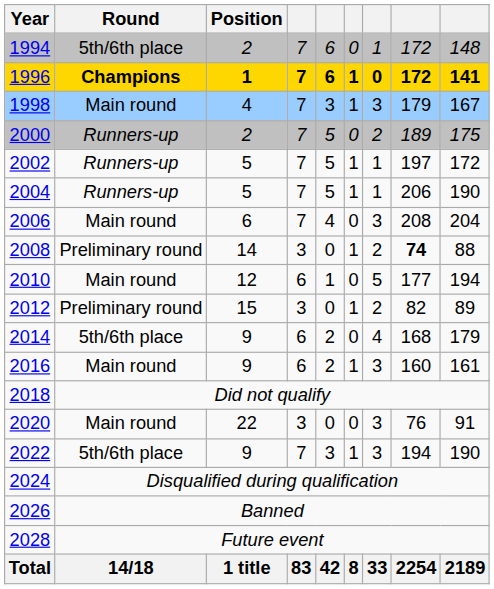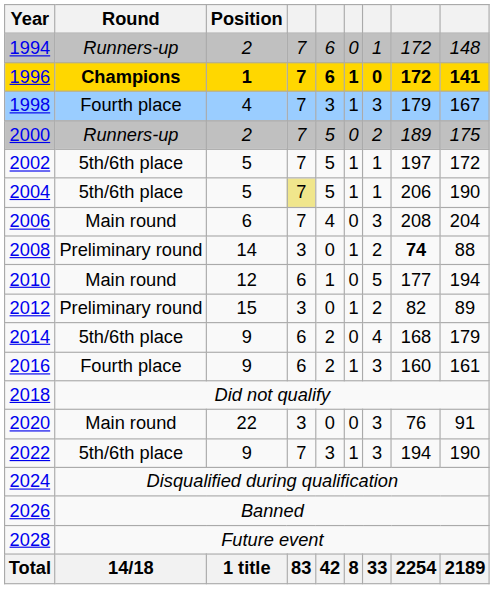 <table class="wikitable" style="text-align: center;">
 <tr>
 <th>Year</th>
 <th>Round</th>
 <th>Position</th>
 <th></th>
 <th></th>
 <th></th>
 <th></th>
 <th></th>
 <th></th>
 </tr>
 <tr style="background:silver;">
 <td> <a href='#'>1994</a></td>
-<td>5th/6th place</td>
+<td><em>Runners-up</em></td>
 <td><em>2</em></td>
 <td><em>7</em></td>
 <td><em>6</em></td>
 <td><em>0</em></td>
 <td><em>1</em></td>
 <td><em>172</em></td>
 <td><em>148</em></td>
 </tr>
 <tr style="background:gold;">
 <td> <a href='#'>1996</a></td>
 <td><strong>Champions</strong></td>
 <td><strong>1</strong></td>
 <td><strong>7</strong></td>
 <td><strong>6</strong></td>
 <td><strong>1</strong></td>
 <td><strong>0</strong></td>
 <td><strong>172</strong></td>
 <td><strong>141</strong></td>
 </tr>
 <tr style="background:#9acdff;">
 <td> <a href='#'>1998</a></td>
-<td>Main round</td>
+<td>Fourth place</td>
 <td>4</td>
 <td>7</td>
 <td>3</td>
 <td>1</td>
 <td>3</td>
 <td>179</td>
 <td>167</td>
 </tr>
 <tr style="background:silver;">
 <td> <a href='#'>2000</a></td>
 <td><em>Runners-up</em></td>
 <td><em>2</em></td>
 <td><em>7</em></td>
 <td><em>5</em></td>
 <td><em>0</em></td>
 <td><em>2</em></td>
 <td><em>189</em></td>
 <td><em>175</em></td>
 </tr>
 <tr>
 <td> <a href='#'>2002</a></td>
-<td><em>Runners-up</em></td>
+<td>5th/6th place</td>
 <td>5</td>
 <td>7</td>
 <td>5</td>
 <td>1</td>
 <td>1</td>
 <td>197</td>
 <td>172</td>
 </tr>
 <tr>
 <td> <a href='#'>2004</a></td>
-<td><em>Runners-up</em></td>
+<td>5th/6th place</td>
 <td>5</td>
-<td>7</td>
+<td style="background: khaki;">7</td>
 <td>5</td>
 <td>1</td>
 <td>1</td>
 <td>206</td>
 <td>190</td>
 </tr>
 <tr>
 <td> <a href='#'>2006</a></td>
 <td>Main round</td>
 <td>6</td>
 <td>7</td>
 <td>4</td>
 <td>0</td>
 <td>3</td>
 <td>208</td>
 <td>204</td>
 </tr>
 <tr>
 <td> <a href='#'>2008</a></td>
 <td>Preliminary round</td>
 <td>14</td>
 <td>3</td>
 <td>0</td>
 <td>1</td>
 <td>2</td>
 <td><strong>74</strong></td>
 <td>88</td>
 </tr>
 <tr>
 <td> <a href='#'>2010</a></td>
 <td>Main round</td>
 <td>12</td>
 <td>6</td>
 <td>1</td>
 <td>0</td>
 <td>5</td>
 <td>177</td>
 <td>194</td>
 </tr>
 <tr>
 <td> <a href='#'>2012</a></td>
 <td>Preliminary round</td>
 <td>15</td>
 <td>3</td>
 <td>0</td>
 <td>1</td>
 <td>2</td>
 <td>82</td>
 <td>89</td>
 </tr>
 <tr>
 <td> <a href='#'>2014</a></td>
 <td>5th/6th place</td>
 <td>9</td>
 <td>6</td>
 <td>2</td>
 <td>0</td>
 <td>4</td>
 <td>168</td>
 <td>179</td>
 </tr>
 <tr>
 <td> <a href='#'>2016</a></td>
-<td>Main round</td>
+<td>Fourth place</td>
 <td>9</td>
 <td>6</td>
 <td>2</td>
 <td>1</td>
 <td>3</td>
 <td>160</td>
 <td>161</td>
 </tr>
 <tr>
 <td> <a href='#'>2018</a></td>
 <td colspan=8><em>Did not qualify</em></td>
 </tr>
 <tr>
 <td>   <a href='#'>2020</a></td>
 <td>Main round</td>
 <td>22</td>
 <td>3</td>
 <td>0</td>
 <td>0</td>
 <td>3</td>
 <td>76</td>
 <td>91</td>
 </tr>
 <tr>
 <td>  <a href='#'>2022</a></td>
 <td>5th/6th place</td>
 <td>9</td>
 <td>7</td>
 <td>3</td>
 <td>1</td>
 <td>3</td>
 <td>194</td>
 <td>190</td>
 </tr>
 <tr>
 <td> <a href='#'>2024</a></td>
 <td colspan=8><em>Disqualified during qualification</em></td>
 </tr>
 <tr>
 <td>   <a href='#'>2026</a></td>
 <td colspan=8><em>Banned</em></td>
 </tr>
 <tr>
 <td>   <a href='#'>2028</a></td>
 <td colspan=8><em>Future event</em></td>
 </tr>
 <tr>
 <th>Total</th>
 <th>14/18</th>
 <th>1 title</th>
 <th>83</th>
 <th>42</th>
 <th>8</th>
 <th>33</th>
 <th>2254</th>
 <th>2189</th>
 </tr>
 </table>
